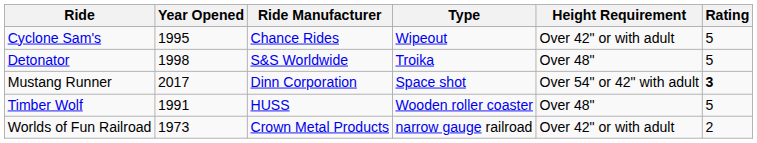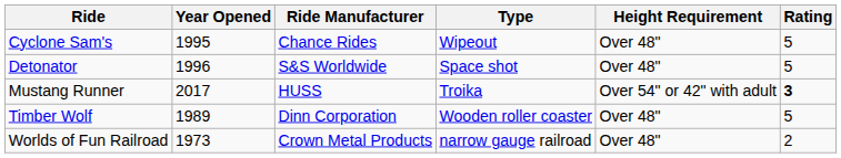 <table class="wikitable sortable">
 <tr>
 <th>Ride</th>
 <th>Year Opened</th>
 <th>Ride Manufacturer</th>
 <th>Type</th>
 <th>Height Requirement</th>
 <th>Rating</th>
 </tr>
 <tr>
 <td><a href='#'>Cyclone Sam's</a></td>
 <td>1995</td>
 <td><a href='#'>Chance Rides</a></td>
 <td><a href='#'>Wipeout</a></td>
-<td>Over 42" or with adult</td>
+<td>Over 48"</td>
 <td>5</td>
 </tr>
 <tr>
 <td><a href='#'>Detonator</a></td>
-<td>1998</td>
+<td>1996</td>
 <td><a href='#'>S&S Worldwide</a></td>
-<td><a href='#'>Troika</a></td>
+<td><a href='#'>Space shot</a></td>
 <td>Over 48"</td>
 <td>5</td>
 </tr>
 <tr>
 <td>Mustang Runner</td>
 <td>2017</td>
-<td><a href='#'>Dinn Corporation</a></td>
-<td><a href='#'>Space shot</a></td>
+<td><a href='#'>HUSS</a></td>
+<td><a href='#'>Troika</a></td>
 <td>Over 54" or 42" with adult</td>
 <td><strong>3</strong></td>
 </tr>
 <tr>
 <td><a href='#'>Timber Wolf</a></td>
-<td>1991</td>
-<td><a href='#'>HUSS</a></td>
+<td>1989</td>
+<td><a href='#'>Dinn Corporation</a></td>
 <td><a href='#'>Wooden roller coaster</a></td>
 <td>Over 48"</td>
 <td>5</td>
 </tr>
 <tr>
 <td>Worlds of Fun Railroad</td>
 <td>1973</td>
 <td><a href='#'>Crown Metal Products</a></td>
 <td> <a href='#'>narrow gauge</a> railroad</td>
-<td>Over 42" or with adult</td>
+<td>Over 48"</td>
 <td>2</td>
 </tr>
 </table>
